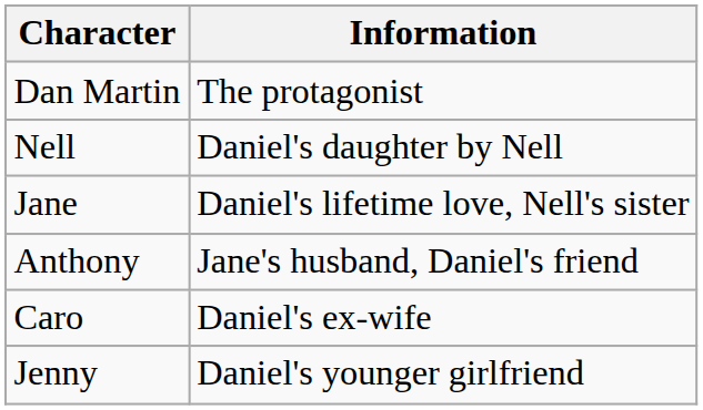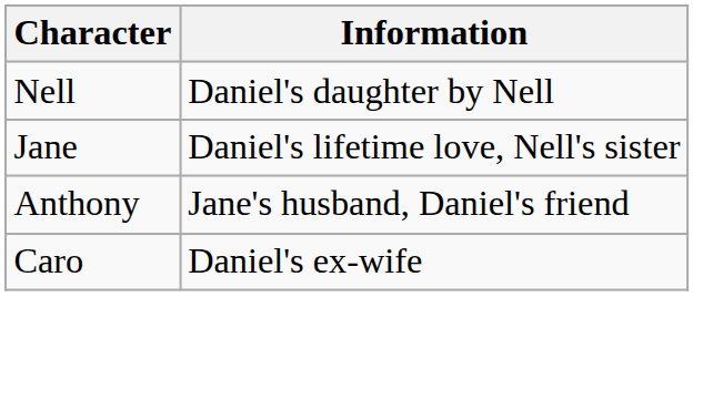 <table class="wikitable">
 <tr>
 <th>Character</th>
 <th>Information</th>
-</tr>
-<tr>
-<td>Dan Martin</td>
-<td>The protagonist</td>
 </tr>
 <tr>
 <td>Nell</td>
 <td>Daniel's daughter by Nell</td>
 </tr>
 <tr>
 <td>Jane</td>
 <td>Daniel's lifetime love, Nell's sister</td>
 </tr>
 <tr>
 <td>Anthony</td>
 <td>Jane's husband, Daniel's friend</td>
 </tr>
 <tr>
 <td>Caro</td>
 <td>Daniel's ex-wife</td>
 </tr>
-<tr>
-<td>Jenny</td>
-<td>Daniel's younger girlfriend</td>
-</tr>
 </table>
